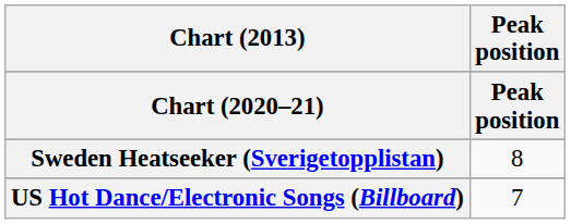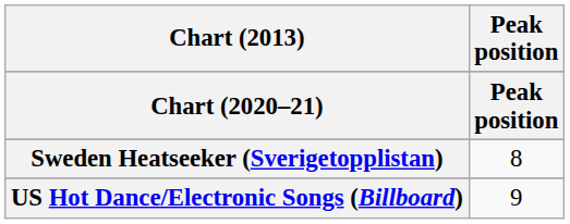 <table class="wikitable plainrowheaders">
 <tr>
 <th>Chart (2013)</th>
 <th>Peak<br>position</th>
 </tr>
 <tr>
 </tr>
 <tr>
 <th>Chart (2020–21)</th>
 <th>Peak<br>position</th>
 </tr>
 <tr>
 </tr>
 <tr>
 </tr>
 <tr>
 </tr>
 <tr>
 </tr>
 <tr>
 </tr>
 <tr>
 <th scope="row">Sweden Heatseeker (<a href='#'>Sverigetopplistan</a>)</th>
 <td align="center">8</td>
 </tr>
 <tr>
 </tr>
 <tr>
 <th scope="row">US <a href='#'>Hot Dance/Electronic Songs</a> (<em><a href='#'>Billboard</a></em>)</th>
-<td align="center">7</td>
+<td align="center">9</td>
 </tr>
 </table>
